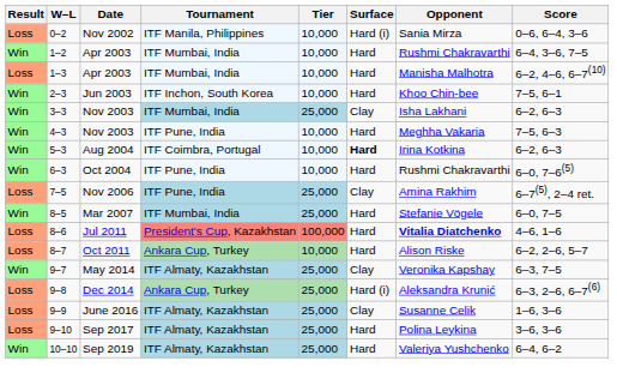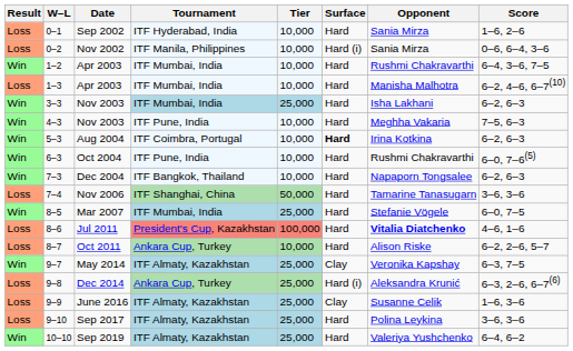 <table class="sortable wikitable">
 <tr>
 <th>Result</th>
 <th class="unsortable">W–L</th>
 <th>Date</th>
 <th>Tournament</th>
 <th>Tier</th>
 <th>Surface</th>
 <th>Opponent</th>
 <th class="unsortable">Score</th>
+</tr>
+<tr>
+<td bgcolor="FFA07A">Loss</td>
+<td><small>0–1</small></td>
+<td>Sep 2002</td>
+<td bgcolor="#f0f8ff">ITF Hyderabad, India</td>
+<td bgcolor="#f0f8ff">10,000</td>
+<td>Hard</td>
+<td> <a href='#'>Sania Mirza</a></td>
+<td>1–6, 2–6</td>
 </tr>
 <tr>
 <td bgcolor="FFA07A">Loss</td>
 <td><small>0–2</small></td>
 <td>Nov 2002</td>
 <td bgcolor="#f0f8ff">ITF Manila, Philippines</td>
 <td bgcolor="#f0f8ff">10,000</td>
 <td>Hard (i)</td>
 <td> Sania Mirza</td>
 <td>0–6, 6–4, 3–6</td>
 </tr>
 <tr>
 <td bgcolor="98FB98">Win</td>
 <td><small>1–2</small></td>
 <td>Apr 2003</td>
 <td bgcolor="#f0f8ff">ITF Mumbai, India</td>
 <td bgcolor="#f0f8ff">10,000</td>
 <td>Hard</td>
 <td> <a href='#'>Rushmi Chakravarthi</a></td>
 <td>6–4, 3–6, 7–5</td>
 </tr>
 <tr>
 <td bgcolor="FFA07A">Loss</td>
 <td><small>1–3</small></td>
 <td>Apr 2003</td>
 <td bgcolor="#f0f8ff">ITF Mumbai, India</td>
 <td bgcolor="#f0f8ff">10,000</td>
 <td>Hard</td>
 <td> <a href='#'>Manisha Malhotra</a></td>
 <td>6–2, 4–6, 6–7<sup>(10)</sup></td>
 </tr>
 <tr>
 <td bgcolor="98FB98">Win</td>
-<td><small>2–3</small></td>
-<td>Jun 2003</td>
-<td bgcolor="#f0f8ff">ITF Inchon, South Korea</td>
-<td bgcolor="#f0f8ff">10,000</td>
-<td>Hard</td>
-<td> <a href='#'>Khoo Chin-bee</a></td>
-<td>7–5, 6–1</td>
-</tr>
-<tr>
-<td bgcolor="98FB98">Win</td>
 <td><small>3–3</small></td>
 <td>Nov 2003</td>
 <td bgcolor=lightblue>ITF Mumbai, India</td>
 <td bgcolor=lightblue>25,000</td>
-<td>Clay</td>
+<td>Hard</td>
 <td> <a href='#'>Isha Lakhani</a></td>
 <td>6–2, 6–3</td>
 </tr>
 <tr>
 <td bgcolor="98FB98">Win</td>
 <td><small>4–3</small></td>
 <td>Nov 2003</td>
 <td bgcolor="#f0f8ff">ITF Pune, India</td>
 <td bgcolor="#f0f8ff">10,000</td>
 <td>Hard</td>
 <td> <a href='#'>Meghha Vakaria</a></td>
 <td>7–5, 6–3</td>
 </tr>
 <tr>
 <td bgcolor="98FB98">Win</td>
 <td><small>5–3</small></td>
 <td>Aug 2004</td>
 <td bgcolor="#f0f8ff">ITF Coimbra, Portugal</td>
 <td bgcolor="#f0f8ff">10,000</td>
 <td><strong>Hard</strong></td>
 <td> <a href='#'>Irina Kotkina</a></td>
 <td>6–2, 6–3</td>
 </tr>
 <tr>
 <td bgcolor="98FB98">Win</td>
 <td><small>6–3</small></td>
 <td>Oct 2004</td>
 <td bgcolor="#f0f8ff">ITF Pune, India</td>
 <td bgcolor="#f0f8ff">10,000</td>
 <td>Hard</td>
 <td> Rushmi Chakravarthi</td>
 <td>6–0, 7–6<sup>(5)</sup></td>
 </tr>
 <tr>
+<td bgcolor="98FB98">Win</td>
+<td><small>7–3</small></td>
+<td>Dec 2004</td>
+<td bgcolor="#f0f8ff">ITF Bangkok, Thailand</td>
+<td bgcolor="#f0f8ff">10,000</td>
+<td>Hard</td>
+<td> <a href='#'>Napaporn Tongsalee</a></td>
+<td>6–2, 6–3</td>
+</tr>
+<tr>
 <td bgcolor="FFA07A">Loss</td>
-<td><small>7–5</small></td>
+<td><small>7–4</small></td>
 <td>Nov 2006</td>
-<td bgcolor=lightblue>ITF Pune, India</td>
-<td bgcolor=lightblue>25,000</td>
-<td>Clay</td>
-<td> <a href='#'>Amina Rakhim</a></td>
-<td>6–7<sup>(5)</sup>, 2–4 ret.</td>
+<td style="background:#addfad;">ITF Shanghai, China</td>
+<td style="background:#addfad;">50,000</td>
+<td>Hard</td>
+<td> <a href='#'>Tamarine Tanasugarn</a></td>
+<td>3–6, 3–6</td>
 </tr>
 <tr>
 <td bgcolor="98FB98">Win</td>
 <td><small>8–5</small></td>
 <td>Mar 2007</td>
 <td bgcolor=lightblue>ITF Mumbai, India</td>
 <td bgcolor=lightblue>25,000</td>
 <td>Hard</td>
 <td> <a href='#'>Stefanie Vögele</a></td>
 <td>6–0, 7–5</td>
 </tr>
 <tr>
 <td bgcolor="FFA07A">Loss</td>
 <td><small>8–6</small></td>
 <td><a href='#'>Jul 2011</a></td>
 <td style="background:#f88379;"><a href='#'>President's Cup</a>, Kazakhstan</td>
 <td style="background:#f88379;">100,000</td>
 <td>Hard</td>
 <td><strong> <a href='#'>Vitalia Diatchenko</a></strong></td>
 <td>4–6, 1–6</td>
 </tr>
 <tr>
 <td bgcolor="FFA07A">Loss</td>
 <td><small>8–7</small></td>
 <td><a href='#'>Oct 2011</a></td>
 <td style="background:#addfad;"><a href='#'>Ankara Cup</a>, Turkey</td>
 <td style="background:#addfad;">10,000</td>
 <td>Hard</td>
 <td> <a href='#'>Alison Riske</a></td>
 <td>6–2, 2–6, 5–7</td>
 </tr>
 <tr>
 <td bgcolor="98FB98">Win</td>
 <td><small>9–7</small></td>
 <td>May 2014</td>
 <td style="background:lightblue;">ITF Almaty, Kazakhstan</td>
 <td style="background:lightblue;">25,000</td>
 <td>Clay</td>
 <td> <a href='#'>Veronika Kapshay</a></td>
 <td>6–3, 7–5</td>
 </tr>
 <tr>
 <td bgcolor="FFA07A">Loss</td>
 <td><small>9–8</small></td>
 <td><a href='#'>Dec 2014</a></td>
 <td style="background:#addfad;"><a href='#'>Ankara Cup</a>, Turkey</td>
 <td style="background:#addfad;">25,000</td>
 <td>Hard (i)</td>
 <td> <a href='#'>Aleksandra Krunić</a></td>
 <td>6–3, 2–6, 6–7<sup>(6)</sup></td>
 </tr>
 <tr>
 <td style="background:#ffa07a;">Loss</td>
 <td><small>9–9</small></td>
 <td>June 2016</td>
 <td style="background:lightblue;">ITF Almaty, Kazakhstan</td>
 <td style="background:lightblue;">25,000</td>
 <td>Clay</td>
 <td> <a href='#'>Susanne Celik</a></td>
 <td>1–6, 3–6</td>
 </tr>
 <tr>
 <td style="background:#ffa07a;">Loss</td>
 <td><small>9–10</small></td>
 <td>Sep 2017</td>
 <td style="background:lightblue;">ITF Almaty, Kazakhstan</td>
 <td style="background:lightblue;">25,000</td>
 <td>Hard</td>
 <td> <a href='#'>Polina Leykina</a></td>
 <td>3–6, 3–6</td>
 </tr>
 <tr>
 <td bgcolor="98FB98">Win</td>
 <td><small>10–10</small></td>
 <td>Sep 2019</td>
 <td style="background:lightblue;">ITF Almaty, Kazakhstan</td>
 <td style="background:lightblue;">25,000</td>
 <td>Hard</td>
 <td> <a href='#'>Valeriya Yushchenko</a></td>
 <td>6–4, 6–2</td>
 </tr>
 </table>
